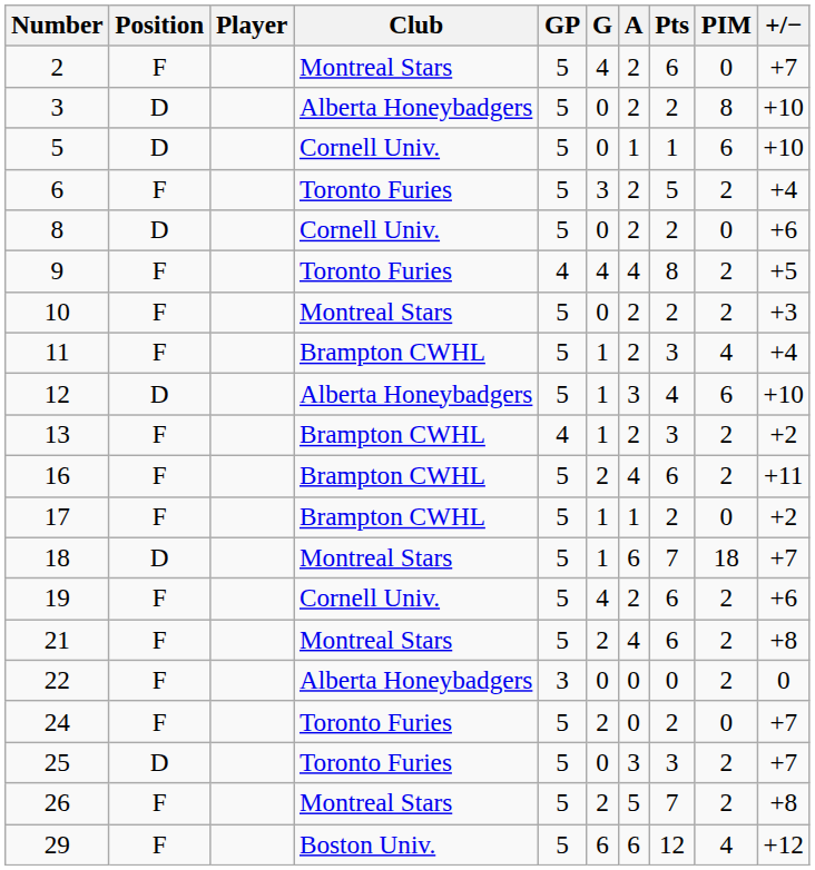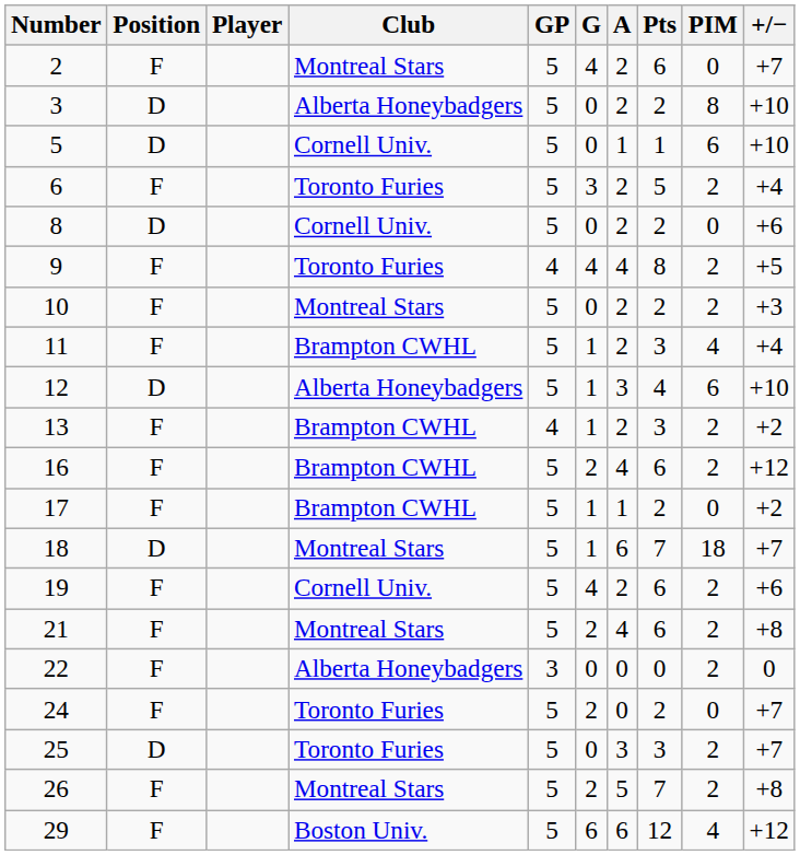 <table class="wikitable sortable" style="text-align: center;">
 <tr>
 <th>Number</th>
 <th>Position</th>
 <th>Player</th>
 <th>Club</th>
 <th>GP</th>
 <th>G</th>
 <th>A</th>
 <th>Pts</th>
 <th>PIM</th>
 <th>+/−</th>
 </tr>
 <tr>
 <td>2</td>
 <td>F</td>
 <td align=left></td>
 <td align=left> <a href='#'>Montreal Stars</a></td>
 <td>5</td>
 <td>4</td>
 <td>2</td>
 <td>6</td>
 <td>0</td>
 <td>+7</td>
 </tr>
 <tr>
 <td>3</td>
 <td>D</td>
 <td align=left></td>
 <td align=left> <a href='#'>Alberta Honeybadgers</a></td>
 <td>5</td>
 <td>0</td>
 <td>2</td>
 <td>2</td>
 <td>8</td>
 <td>+10</td>
 </tr>
 <tr>
 <td>5</td>
 <td>D</td>
 <td align=left></td>
 <td align=left> <a href='#'>Cornell Univ.</a></td>
 <td>5</td>
 <td>0</td>
 <td>1</td>
 <td>1</td>
 <td>6</td>
 <td>+10</td>
 </tr>
 <tr>
 <td>6</td>
 <td>F</td>
 <td align=left></td>
 <td align=left> <a href='#'>Toronto Furies</a></td>
 <td>5</td>
 <td>3</td>
 <td>2</td>
 <td>5</td>
 <td>2</td>
 <td>+4</td>
 </tr>
 <tr>
 <td>8</td>
 <td>D</td>
 <td align=left></td>
 <td align=left> <a href='#'>Cornell Univ.</a></td>
 <td>5</td>
 <td>0</td>
 <td>2</td>
 <td>2</td>
 <td>0</td>
 <td>+6</td>
 </tr>
 <tr>
 <td>9</td>
 <td>F</td>
 <td align=left></td>
 <td align=left> <a href='#'>Toronto Furies</a></td>
 <td>4</td>
 <td>4</td>
 <td>4</td>
 <td>8</td>
 <td>2</td>
 <td>+5</td>
 </tr>
 <tr>
 <td>10</td>
 <td>F</td>
 <td align=left></td>
 <td align=left> <a href='#'>Montreal Stars</a></td>
 <td>5</td>
 <td>0</td>
 <td>2</td>
 <td>2</td>
 <td>2</td>
 <td>+3</td>
 </tr>
 <tr>
 <td>11</td>
 <td>F</td>
 <td align=left></td>
 <td align=left> <a href='#'>Brampton CWHL</a></td>
 <td>5</td>
 <td>1</td>
 <td>2</td>
 <td>3</td>
 <td>4</td>
 <td>+4</td>
 </tr>
 <tr>
 <td>12</td>
 <td>D</td>
 <td align=left></td>
 <td align=left> <a href='#'>Alberta Honeybadgers</a></td>
 <td>5</td>
 <td>1</td>
 <td>3</td>
 <td>4</td>
 <td>6</td>
 <td>+10</td>
 </tr>
 <tr>
 <td>13</td>
 <td>F</td>
 <td align=left></td>
 <td align=left> <a href='#'>Brampton CWHL</a></td>
 <td>4</td>
 <td>1</td>
 <td>2</td>
 <td>3</td>
 <td>2</td>
 <td>+2</td>
 </tr>
 <tr>
 <td>16</td>
 <td>F</td>
 <td align=left></td>
 <td align=left> <a href='#'>Brampton CWHL</a></td>
 <td>5</td>
 <td>2</td>
 <td>4</td>
 <td>6</td>
 <td>2</td>
-<td>+11</td>
+<td>+12</td>
 </tr>
 <tr>
 <td>17</td>
 <td>F</td>
 <td align=left></td>
 <td align=left> <a href='#'>Brampton CWHL</a></td>
 <td>5</td>
 <td>1</td>
 <td>1</td>
 <td>2</td>
 <td>0</td>
 <td>+2</td>
 </tr>
 <tr>
 <td>18</td>
 <td>D</td>
 <td align=left></td>
 <td align=left> <a href='#'>Montreal Stars</a></td>
 <td>5</td>
 <td>1</td>
 <td>6</td>
 <td>7</td>
 <td>18</td>
 <td>+7</td>
 </tr>
 <tr>
 <td>19</td>
 <td>F</td>
 <td align=left></td>
 <td align=left> <a href='#'>Cornell Univ.</a></td>
 <td>5</td>
 <td>4</td>
 <td>2</td>
 <td>6</td>
 <td>2</td>
 <td>+6</td>
 </tr>
 <tr>
 <td>21</td>
 <td>F</td>
 <td align=left></td>
 <td align=left> <a href='#'>Montreal Stars</a></td>
 <td>5</td>
 <td>2</td>
 <td>4</td>
 <td>6</td>
 <td>2</td>
 <td>+8</td>
 </tr>
 <tr>
 <td>22</td>
 <td>F</td>
 <td align=left></td>
 <td align=left> <a href='#'>Alberta Honeybadgers</a></td>
 <td>3</td>
 <td>0</td>
 <td>0</td>
 <td>0</td>
 <td>2</td>
 <td>0</td>
 </tr>
 <tr>
 <td>24</td>
 <td>F</td>
 <td align=left></td>
 <td align=left> <a href='#'>Toronto Furies</a></td>
 <td>5</td>
 <td>2</td>
 <td>0</td>
 <td>2</td>
 <td>0</td>
 <td>+7</td>
 </tr>
 <tr>
 <td>25</td>
 <td>D</td>
 <td align=left></td>
 <td align=left> <a href='#'>Toronto Furies</a></td>
 <td>5</td>
 <td>0</td>
 <td>3</td>
 <td>3</td>
 <td>2</td>
 <td>+7</td>
 </tr>
 <tr>
 <td>26</td>
 <td>F</td>
 <td align=left></td>
 <td align=left> <a href='#'>Montreal Stars</a></td>
 <td>5</td>
 <td>2</td>
 <td>5</td>
 <td>7</td>
 <td>2</td>
 <td>+8</td>
 </tr>
 <tr>
 <td>29</td>
 <td>F</td>
 <td align=left></td>
 <td align=left> <a href='#'>Boston Univ.</a></td>
 <td>5</td>
 <td>6</td>
 <td>6</td>
 <td>12</td>
 <td>4</td>
 <td>+12</td>
 </tr>
 </table>
